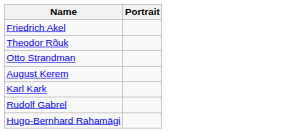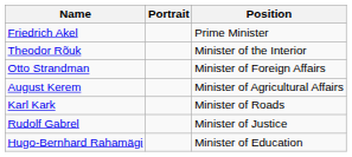 <table class="wikitable">
 <tr>
 <th>Name</th>
 <th>Portrait</th>
+<th>Position</th>
 </tr>
 <tr>
 <td><a href='#'>Friedrich Akel</a></td>
 <td></td>
+<td>Prime Minister</td>
 </tr>
 <tr>
 <td><a href='#'>Theodor Rõuk</a></td>
 <td></td>
+<td>Minister of the Interior</td>
 </tr>
 <tr>
 <td><a href='#'>Otto Strandman</a></td>
 <td></td>
+<td>Minister of Foreign Affairs</td>
 </tr>
 <tr>
 <td><a href='#'>August Kerem</a></td>
 <td></td>
+<td>Minister of Agricultural Affairs</td>
 </tr>
 <tr>
 <td><a href='#'>Karl Kark</a></td>
 <td></td>
+<td>Minister of Roads</td>
 </tr>
 <tr>
 <td><a href='#'>Rudolf Gabrel</a></td>
 <td></td>
+<td>Minister of Justice</td>
 </tr>
 <tr>
 <td><a href='#'>Hugo-Bernhard Rahamägi</a></td>
 <td></td>
+<td>Minister of Education</td>
 </tr>
 </table>
